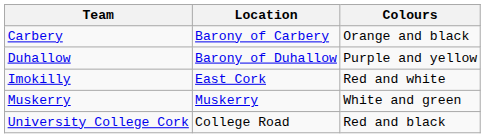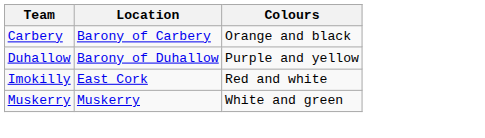 <table class="wikitable sortable">
 <tr>
 <th>Team</th>
 <th>Location</th>
 <th>Colours</th>
 </tr>
 <tr>
 <td><a href='#'>Carbery</a></td>
 <td><a href='#'>Barony of Carbery</a></td>
 <td>Orange and black</td>
 </tr>
 <tr>
 <td><a href='#'>Duhallow</a></td>
 <td><a href='#'>Barony of Duhallow</a></td>
 <td>Purple and yellow</td>
 </tr>
 <tr>
 <td><a href='#'>Imokilly</a></td>
 <td><a href='#'>East Cork</a></td>
 <td>Red and white</td>
 </tr>
 <tr>
 <td><a href='#'>Muskerry</a></td>
 <td><a href='#'>Muskerry</a></td>
 <td>White and green</td>
 </tr>
-<tr>
-<td><a href='#'>University College Cork</a></td>
-<td>College Road</td>
-<td>Red and black</td>
-</tr>
 </table>
